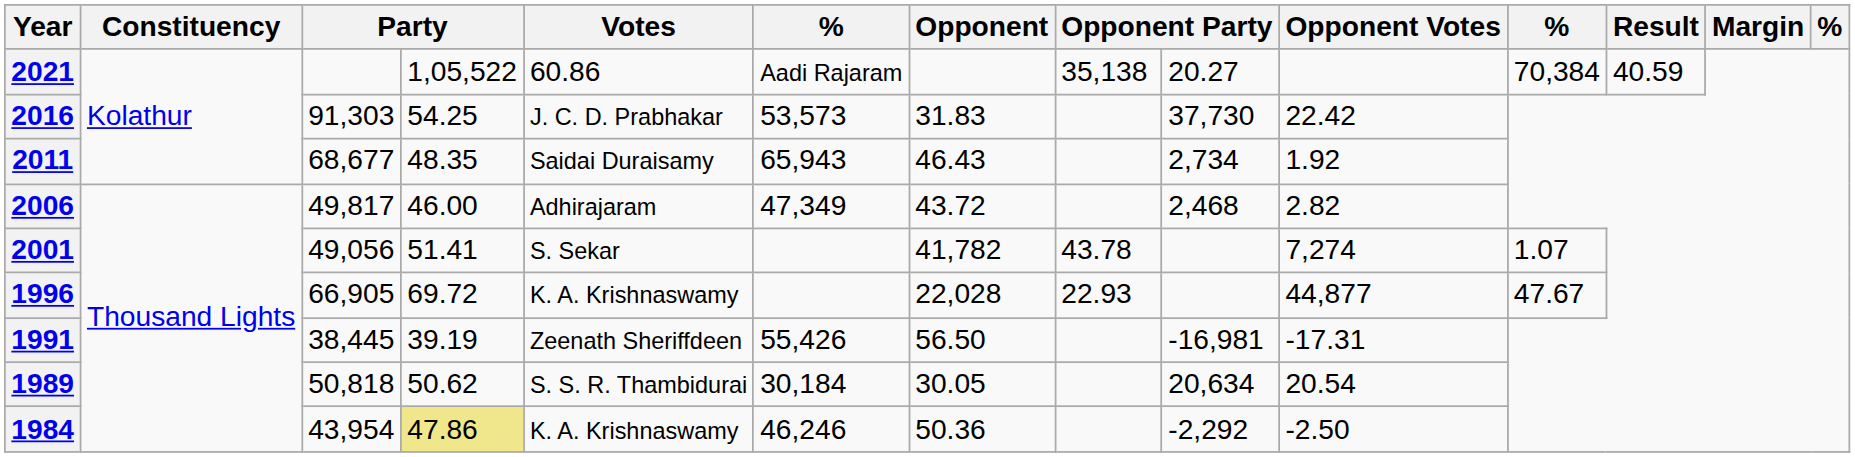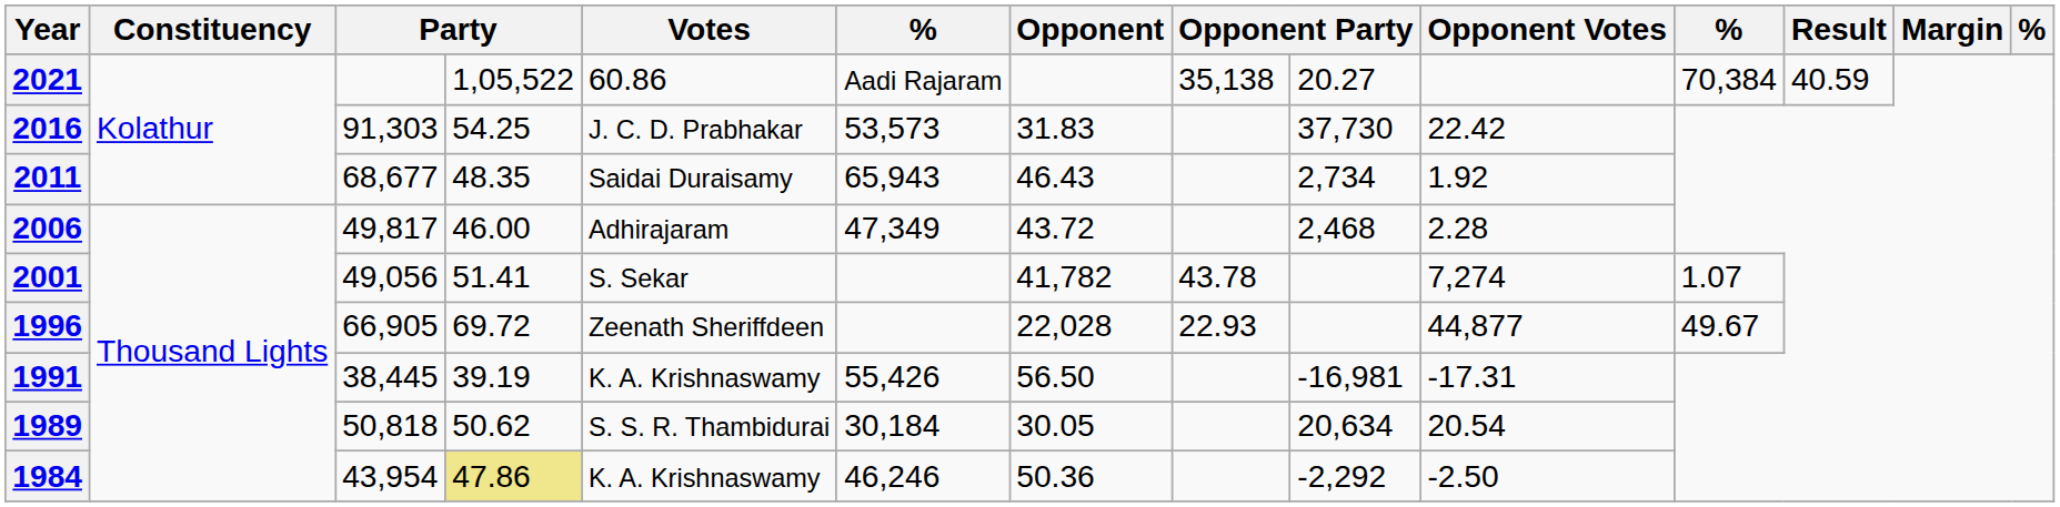 <table class="sortable wikitable">
 <tr>
 <th>Year</th>
 <th>Constituency</th>
 <th colspan=2>Party</th>
 <th>Votes</th>
 <th>%</th>
 <th>Opponent</th>
 <th colspan=2>Opponent Party</th>
 <th>Opponent Votes</th>
 <th>%</th>
 <th>Result</th>
 <th>Margin</th>
 <th>%</th>
 </tr>
 <tr>
 <th><a href='#'>2021</a></th>
 <td rowspan="3"><a href='#'>Kolathur</a></td>
 <td></td>
 <td>1,05,522</td>
 <td>60.86</td>
 <td><small>Aadi Rajaram</small></td>
 <td></td>
 <td>35,138</td>
 <td>20.27</td>
 <td></td>
 <td>70,384</td>
 <td>40.59</td>
 </tr>
 <tr>
 <th><a href='#'>2016</a></th>
 <td>91,303</td>
 <td>54.25</td>
 <td><small>J. C. D. Prabhakar</small></td>
 <td>53,573</td>
 <td>31.83</td>
 <td></td>
 <td>37,730</td>
 <td>22.42</td>
 </tr>
 <tr>
 <th><a href='#'>2011</a></th>
 <td>68,677</td>
 <td>48.35</td>
 <td><small>Saidai Duraisamy</small></td>
 <td>65,943</td>
 <td>46.43</td>
 <td></td>
 <td>2,734</td>
 <td>1.92</td>
 </tr>
 <tr>
 <th><a href='#'>2006</a></th>
 <td rowspan="6"><a href='#'>Thousand Lights</a></td>
 <td>49,817</td>
 <td>46.00</td>
 <td><small>Adhirajaram</small></td>
 <td>47,349</td>
 <td>43.72</td>
 <td></td>
 <td>2,468</td>
-<td>2.82</td>
+<td>2.28</td>
 </tr>
 <tr>
 <th><a href='#'>2001</a></th>
 <td>49,056</td>
 <td>51.41</td>
 <td><small>S. Sekar</small></td>
 <td></td>
 <td>41,782</td>
 <td>43.78</td>
 <td></td>
 <td>7,274</td>
 <td>1.07</td>
 </tr>
 <tr>
 <th><a href='#'>1996</a></th>
 <td>66,905</td>
 <td>69.72</td>
-<td><small>K. A. Krishnaswamy</small></td>
+<td><small>Zeenath Sheriffdeen</small></td>
 <td></td>
 <td>22,028</td>
 <td>22.93</td>
 <td></td>
 <td>44,877</td>
-<td>47.67</td>
+<td>49.67</td>
 </tr>
 <tr>
 <th><a href='#'>1991</a></th>
 <td>38,445</td>
 <td>39.19</td>
-<td><small>Zeenath Sheriffdeen</small></td>
+<td><small>K. A. Krishnaswamy</small></td>
 <td>55,426</td>
 <td>56.50</td>
 <td></td>
 <td>-16,981</td>
 <td>-17.31</td>
 </tr>
 <tr>
 <th><a href='#'>1989</a></th>
 <td>50,818</td>
 <td>50.62</td>
 <td><small>S. S. R. Thambidurai</small></td>
 <td>30,184</td>
 <td>30.05</td>
 <td></td>
 <td>20,634</td>
 <td>20.54</td>
 </tr>
 <tr>
 <th><a href='#'>1984</a></th>
 <td>43,954</td>
 <td style="background: khaki;">47.86</td>
 <td><small>K. A. Krishnaswamy</small></td>
 <td>46,246</td>
 <td>50.36</td>
 <td></td>
 <td>-2,292</td>
 <td>-2.50</td>
 </tr>
 </table>
